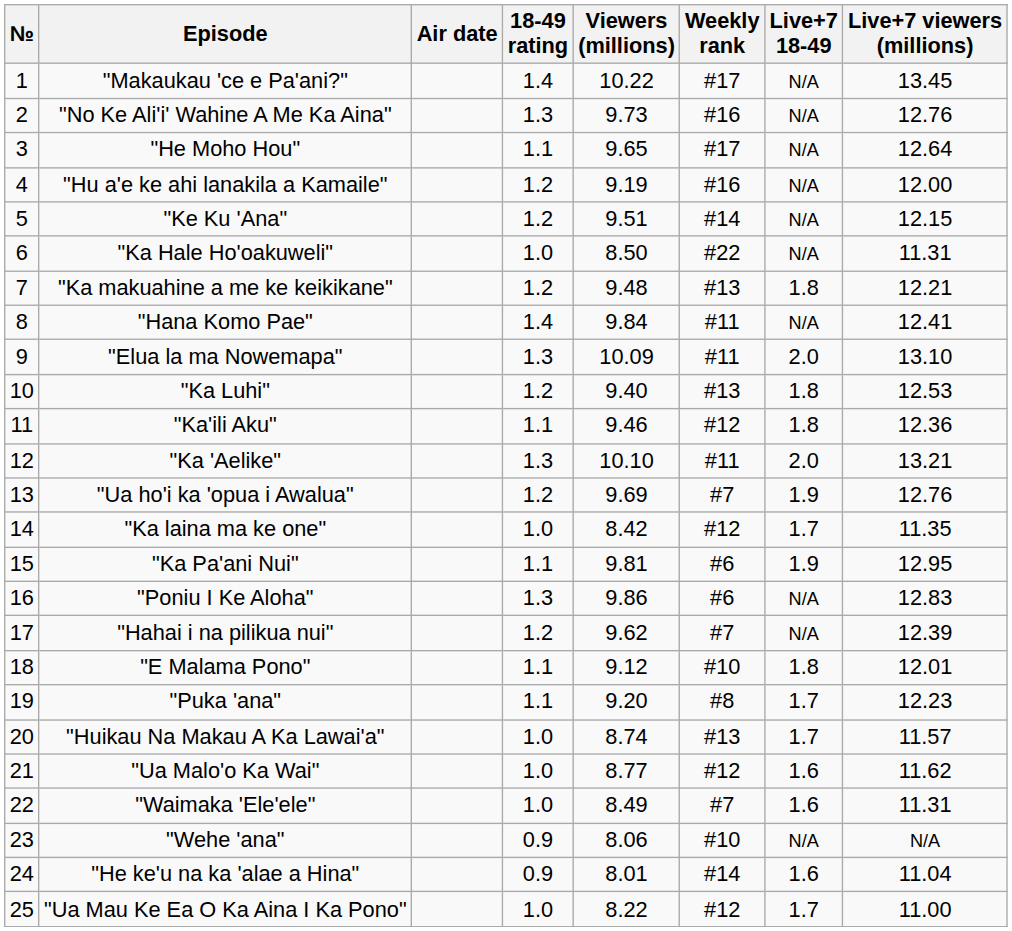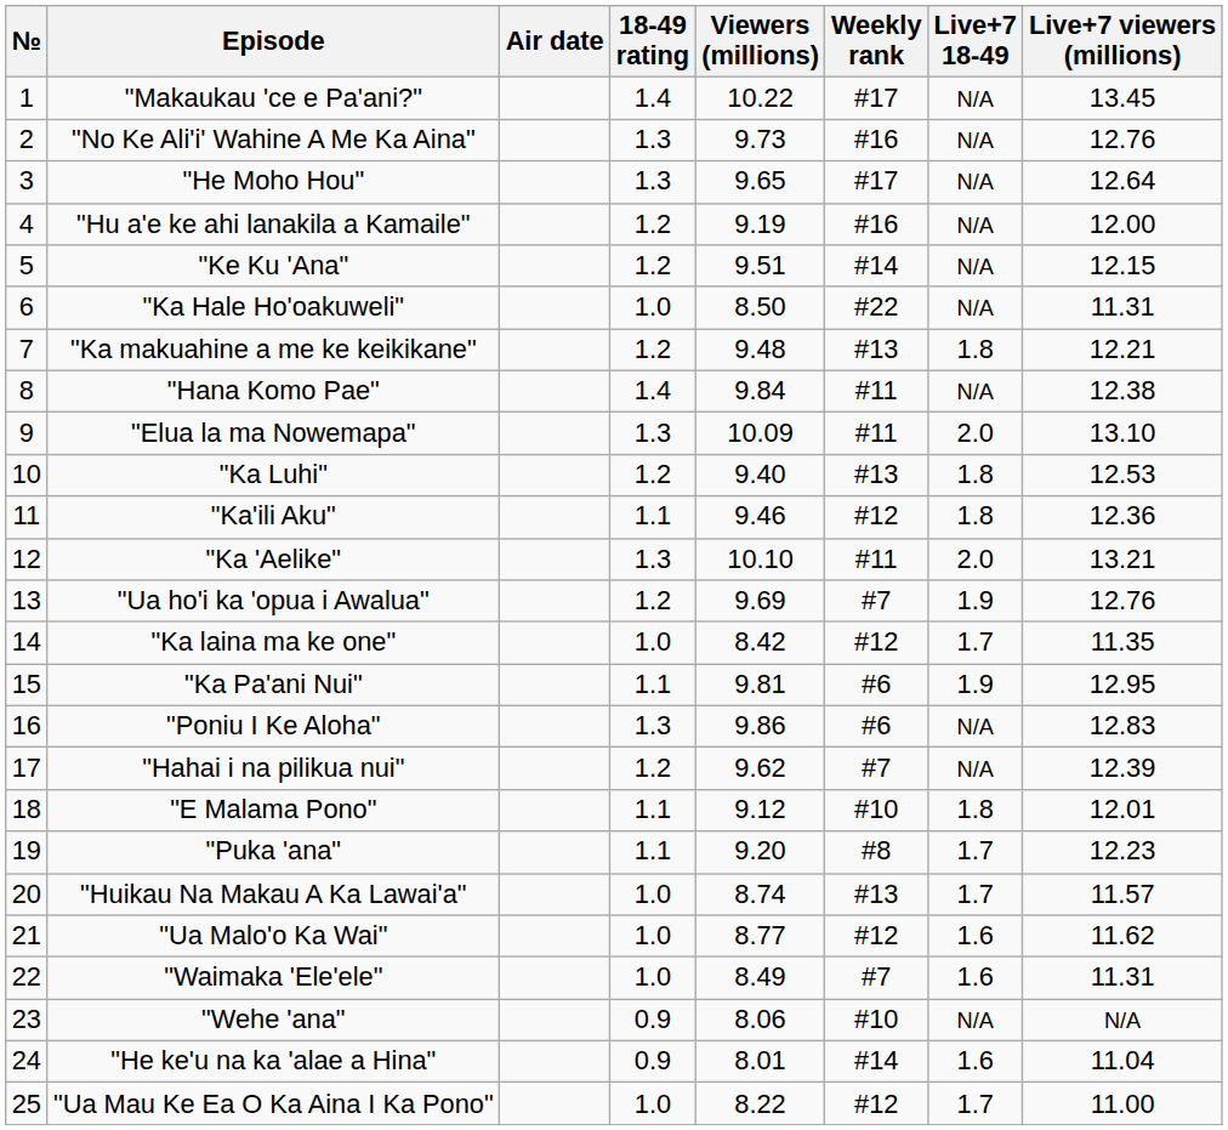 <table class="wikitable sortable" style="text-align:center;">
 <tr>
 <th>№</th>
 <th>Episode</th>
 <th>Air date</th>
 <th>18-49<br>rating</th>
 <th>Viewers<br>(millions)</th>
 <th>Weekly<br>rank</th>
 <th>Live+7<br>18-49</th>
 <th>Live+7 viewers<br>(millions)</th>
 </tr>
 <tr>
 <td>1</td>
 <td>"Makaukau 'ce e Pa'ani?"</td>
 <td></td>
 <td>1.4</td>
 <td>10.22</td>
 <td>#17</td>
 <td><span><small>N/A</small></span></td>
 <td>13.45</td>
 </tr>
 <tr>
 <td>2</td>
 <td>"No Ke Ali'i' Wahine A Me Ka Aina"</td>
 <td></td>
 <td>1.3</td>
 <td>9.73</td>
 <td>#16</td>
 <td><span><small>N/A</small></span></td>
 <td>12.76</td>
 </tr>
 <tr>
 <td>3</td>
 <td>"He Moho Hou"</td>
 <td></td>
-<td>1.1</td>
+<td>1.3</td>
 <td>9.65</td>
 <td>#17</td>
 <td><span><small>N/A</small></span></td>
 <td>12.64</td>
 </tr>
 <tr>
 <td>4</td>
 <td>"Hu a'e ke ahi lanakila a Kamaile"</td>
 <td></td>
 <td>1.2</td>
 <td>9.19</td>
 <td>#16</td>
 <td><span><small>N/A</small></span></td>
 <td>12.00</td>
 </tr>
 <tr>
 <td>5</td>
 <td>"Ke Ku 'Ana"</td>
 <td></td>
 <td>1.2</td>
 <td>9.51</td>
 <td>#14</td>
 <td><span><small>N/A</small></span></td>
 <td>12.15</td>
 </tr>
 <tr>
 <td>6</td>
 <td>"Ka Hale Ho'oakuweli"</td>
 <td></td>
 <td>1.0</td>
 <td>8.50</td>
 <td>#22</td>
 <td><span><small>N/A</small></span></td>
 <td>11.31</td>
 </tr>
 <tr>
 <td>7</td>
 <td>"Ka makuahine a me ke keikikane"</td>
 <td></td>
 <td>1.2</td>
 <td>9.48</td>
 <td>#13</td>
 <td>1.8</td>
 <td>12.21</td>
 </tr>
 <tr>
 <td>8</td>
 <td>"Hana Komo Pae"</td>
 <td></td>
 <td>1.4</td>
 <td>9.84</td>
 <td>#11</td>
 <td><span><small>N/A</small></span></td>
-<td>12.41</td>
+<td>12.38</td>
 </tr>
 <tr>
 <td>9</td>
 <td>"Elua la ma Nowemapa"</td>
 <td></td>
 <td>1.3</td>
 <td>10.09</td>
 <td>#11</td>
 <td>2.0</td>
 <td>13.10</td>
 </tr>
 <tr>
 <td>10</td>
 <td>"Ka Luhi"</td>
 <td></td>
 <td>1.2</td>
 <td>9.40</td>
 <td>#13</td>
 <td>1.8</td>
 <td>12.53</td>
 </tr>
 <tr>
 <td>11</td>
 <td>"Ka'ili Aku"</td>
 <td></td>
 <td>1.1</td>
 <td>9.46</td>
 <td>#12</td>
 <td>1.8</td>
 <td>12.36</td>
 </tr>
 <tr>
 <td>12</td>
 <td>"Ka 'Aelike"</td>
 <td></td>
 <td>1.3</td>
 <td>10.10</td>
 <td>#11</td>
 <td>2.0</td>
 <td>13.21</td>
 </tr>
 <tr>
 <td>13</td>
 <td>"Ua ho'i ka 'opua i Awalua"</td>
 <td></td>
 <td>1.2</td>
 <td>9.69</td>
 <td>#7</td>
 <td>1.9</td>
 <td>12.76</td>
 </tr>
 <tr>
 <td>14</td>
 <td>"Ka laina ma ke one"</td>
 <td></td>
 <td>1.0</td>
 <td>8.42</td>
 <td>#12</td>
 <td>1.7</td>
 <td>11.35</td>
 </tr>
 <tr>
 <td>15</td>
 <td>"Ka Pa'ani Nui"</td>
 <td></td>
 <td>1.1</td>
 <td>9.81</td>
 <td>#6</td>
 <td>1.9</td>
 <td>12.95</td>
 </tr>
 <tr>
 <td>16</td>
 <td>"Poniu I Ke Aloha"</td>
 <td></td>
 <td>1.3</td>
 <td>9.86</td>
 <td>#6</td>
 <td><span><small>N/A</small></span></td>
 <td>12.83</td>
 </tr>
 <tr>
 <td>17</td>
 <td>"Hahai i na pilikua nui"</td>
 <td></td>
 <td>1.2</td>
 <td>9.62</td>
 <td>#7</td>
 <td><span><small>N/A</small></span></td>
 <td>12.39</td>
 </tr>
 <tr>
 <td>18</td>
 <td>"E Malama Pono"</td>
 <td></td>
 <td>1.1</td>
 <td>9.12</td>
 <td>#10</td>
 <td>1.8</td>
 <td>12.01</td>
 </tr>
 <tr>
 <td>19</td>
 <td>"Puka 'ana"</td>
 <td></td>
 <td>1.1</td>
 <td>9.20</td>
 <td>#8</td>
 <td>1.7</td>
 <td>12.23</td>
 </tr>
 <tr>
 <td>20</td>
 <td>"Huikau Na Makau A Ka Lawai'a"</td>
 <td></td>
 <td>1.0</td>
 <td>8.74</td>
 <td>#13</td>
 <td>1.7</td>
 <td>11.57</td>
 </tr>
 <tr>
 <td>21</td>
 <td>"Ua Malo'o Ka Wai"</td>
 <td></td>
 <td>1.0</td>
 <td>8.77</td>
 <td>#12</td>
 <td>1.6</td>
 <td>11.62</td>
 </tr>
 <tr>
 <td>22</td>
 <td>"Waimaka 'Ele'ele"</td>
 <td></td>
 <td>1.0</td>
 <td>8.49</td>
 <td>#7</td>
 <td>1.6</td>
 <td>11.31</td>
 </tr>
 <tr>
 <td>23</td>
 <td>"Wehe 'ana"</td>
 <td></td>
 <td>0.9</td>
 <td>8.06</td>
 <td>#10</td>
 <td><span><small>N/A</small></span></td>
 <td><span><small>N/A</small></span></td>
 </tr>
 <tr>
 <td>24</td>
 <td>"He ke'u na ka 'alae a Hina"</td>
 <td></td>
 <td>0.9</td>
 <td>8.01</td>
 <td>#14</td>
 <td>1.6</td>
 <td>11.04</td>
 </tr>
 <tr>
 <td>25</td>
 <td>"Ua Mau Ke Ea O Ka Aina I Ka Pono"</td>
 <td></td>
 <td>1.0</td>
 <td>8.22</td>
 <td>#12</td>
 <td>1.7</td>
 <td>11.00</td>
 </tr>
 <tr>
 </tr>
 </table>
